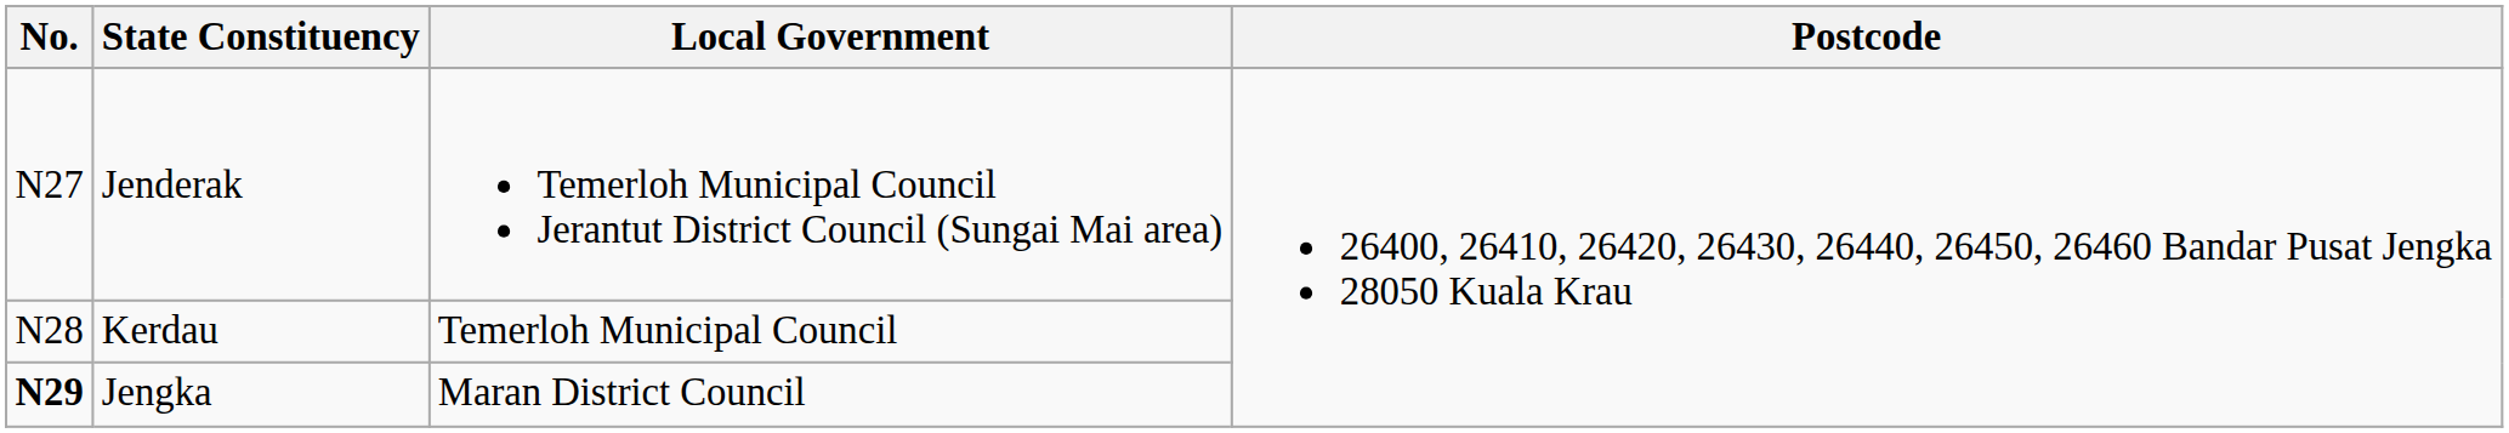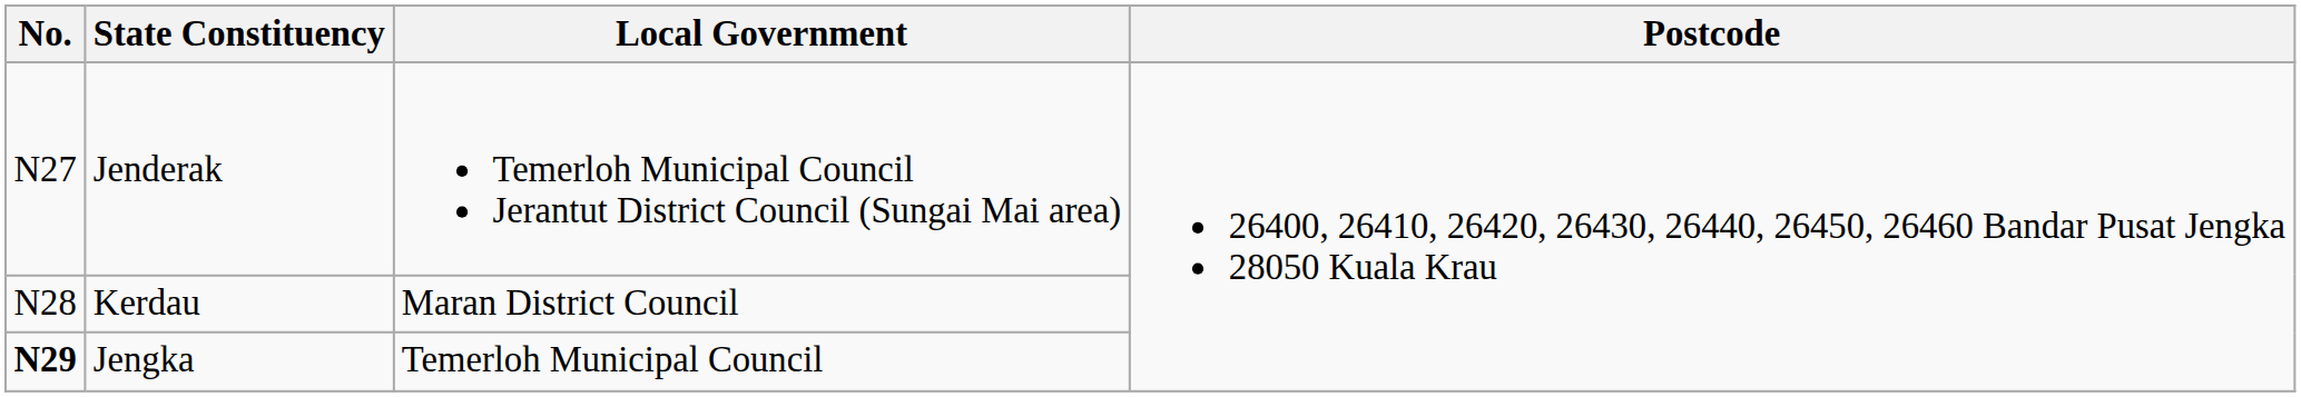 <table class="wikitable">
 <tr>
 <th>No.</th>
 <th>State Constituency</th>
 <th>Local Government</th>
 <th>Postcode</th>
 </tr>
 <tr>
 <td>N27</td>
 <td>Jenderak</td>
 <td><br><ul><li>Temerloh Municipal Council</li><li>Jerantut District Council (Sungai Mai area)</li></ul></td>
 <td rowspan="3"><br><ul><li>26400, 26410, 26420, 26430, 26440, 26450, 26460 Bandar Pusat Jengka</li><li>28050 Kuala Krau</li></ul></td>
 </tr>
 <tr>
 <td>N28</td>
 <td>Kerdau</td>
-<td>Temerloh Municipal Council</td>
+<td>Maran District Council</td>
 </tr>
 <tr>
 <td><strong>N29</strong></td>
 <td>Jengka</td>
-<td>Maran District Council</td>
+<td>Temerloh Municipal Council</td>
 </tr>
 </table>
